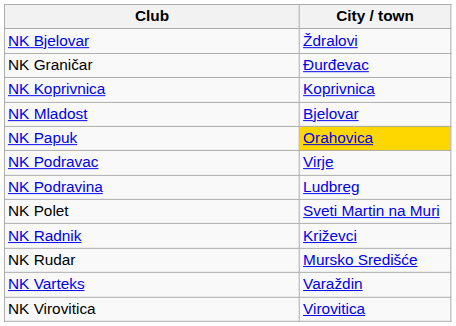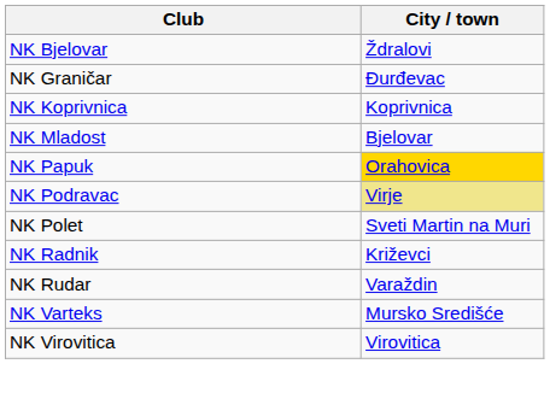 <table class="wikitable sortable">
 <tr>
 <th style="width:300px;">Club</th>
 <th style="width:150px;">City / town</th>
 </tr>
 <tr>
 <td><a href='#'>NK Bjelovar</a></td>
 <td><a href='#'>Ždralovi</a></td>
 </tr>
 <tr>
 <td>NK Graničar</td>
 <td><a href='#'>Đurđevac</a></td>
 </tr>
 <tr>
 <td><a href='#'>NK Koprivnica</a></td>
 <td><a href='#'>Koprivnica</a></td>
 </tr>
 <tr>
 <td><a href='#'>NK Mladost</a></td>
 <td><a href='#'>Bjelovar</a></td>
 </tr>
 <tr>
 <td><a href='#'>NK Papuk</a></td>
 <td style="background: gold;"><a href='#'>Orahovica</a></td>
 </tr>
 <tr>
 <td><a href='#'>NK Podravac</a></td>
-<td><a href='#'>Virje</a></td>
-</tr>
-<tr>
-<td><a href='#'>NK Podravina</a></td>
-<td><a href='#'>Ludbreg</a></td>
+<td style="background: khaki;"><a href='#'>Virje</a></td>
 </tr>
 <tr>
 <td>NK Polet</td>
 <td><a href='#'>Sveti Martin na Muri</a></td>
 </tr>
 <tr>
 <td><a href='#'>NK Radnik</a></td>
 <td><a href='#'>Križevci</a></td>
 </tr>
 <tr>
 <td>NK Rudar</td>
-<td><a href='#'>Mursko Središće</a></td>
+<td><a href='#'>Varaždin</a></td>
 </tr>
 <tr>
 <td><a href='#'>NK Varteks</a></td>
-<td><a href='#'>Varaždin</a></td>
+<td><a href='#'>Mursko Središće</a></td>
 </tr>
 <tr>
 <td>NK Virovitica</td>
 <td><a href='#'>Virovitica</a></td>
 </tr>
 </table>
